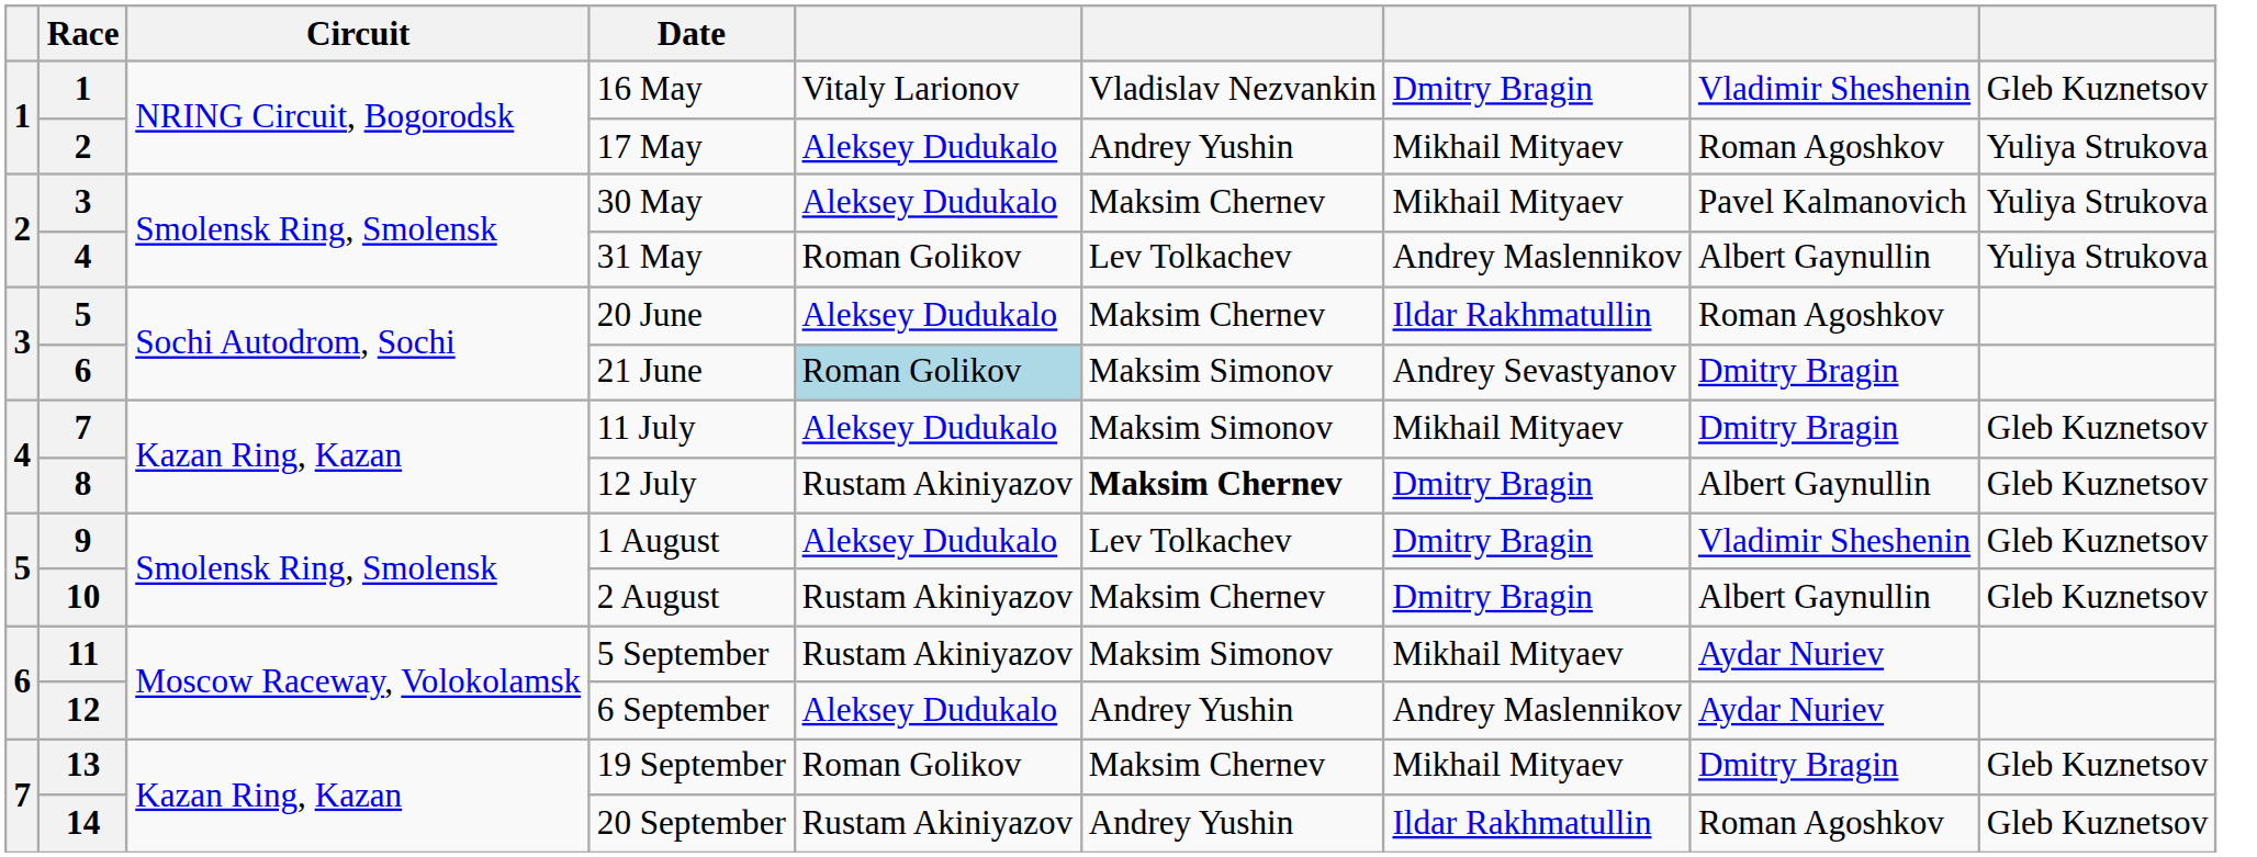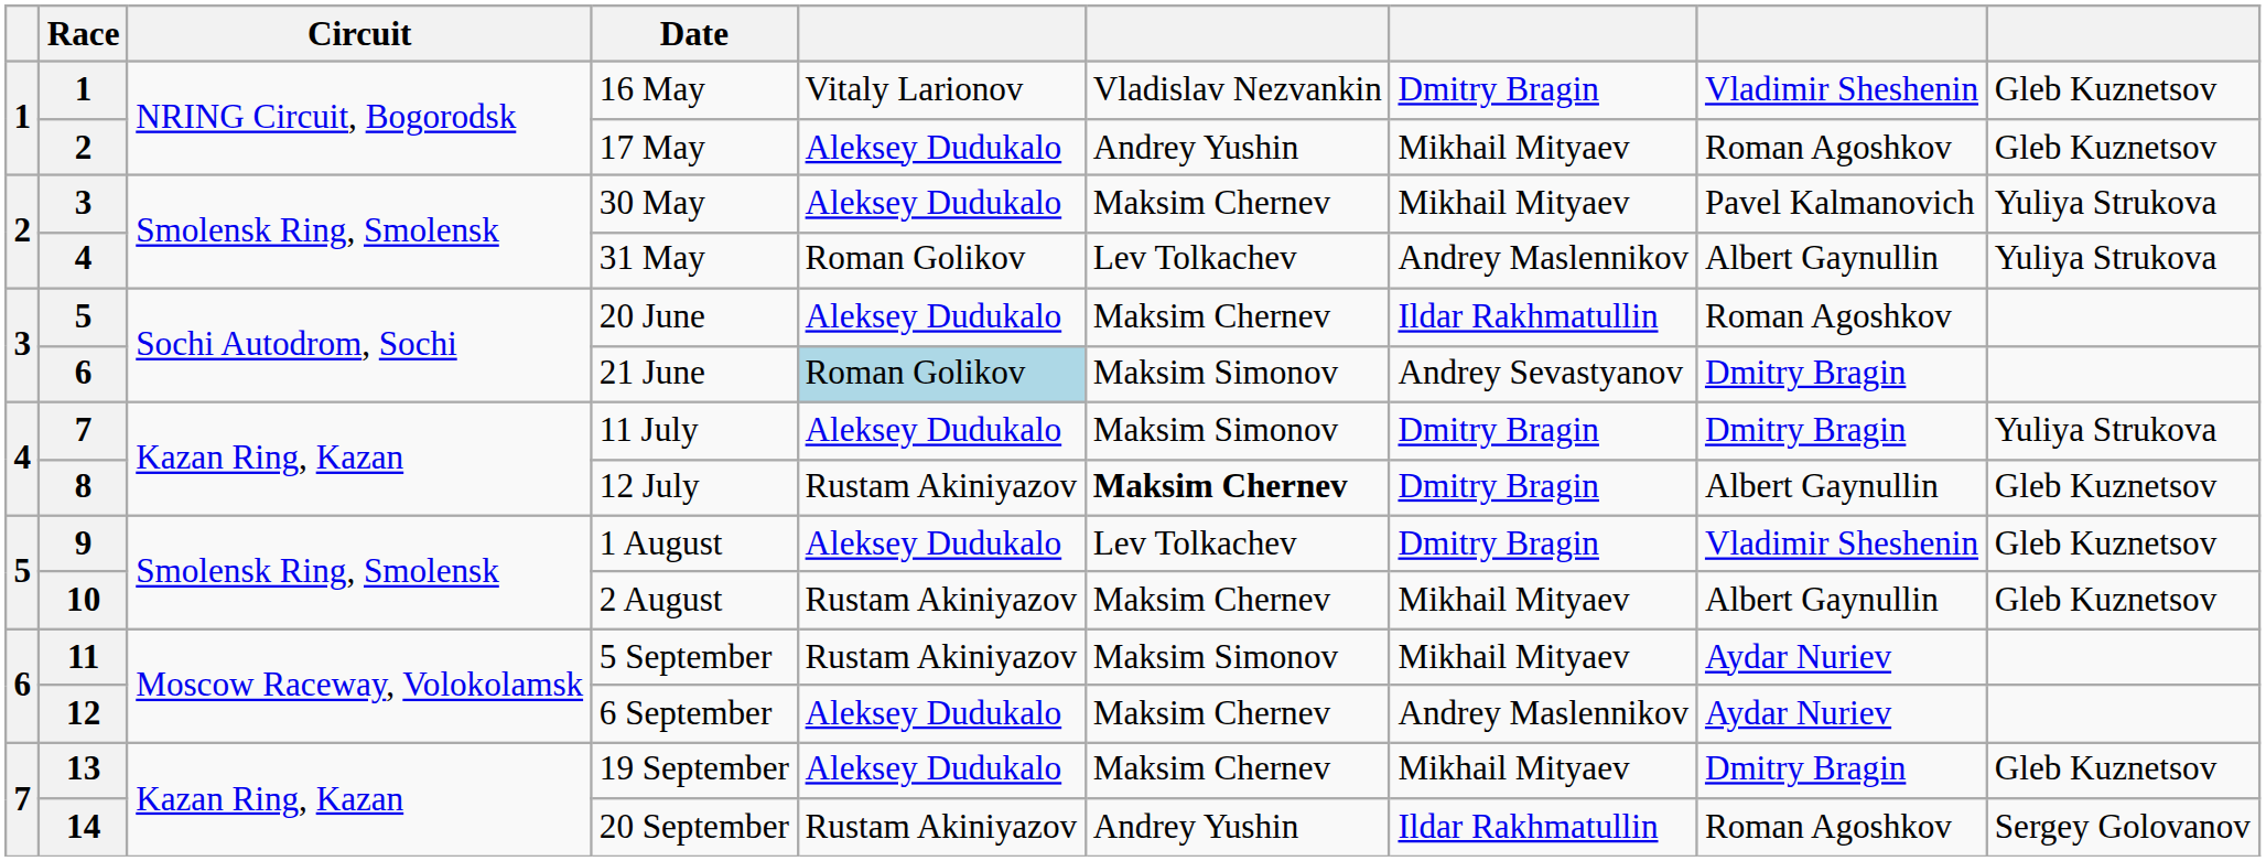 <table class="wikitable" style="font-size: 85%">
 <tr>
 <th></th>
 <th>Race</th>
 <th>Circuit</th>
 <th>Date</th>
 <th></th>
 <th></th>
 <th></th>
 <th></th>
 <th></th>
 </tr>
 <tr>
 <th rowspan=2>1</th>
 <th>1</th>
 <td rowspan=2><a href='#'>NRING Circuit</a>, <a href='#'>Bogorodsk</a></td>
 <td>16 May</td>
 <td>Vitaly Larionov</td>
 <td>Vladislav Nezvankin</td>
 <td><a href='#'>Dmitry Bragin</a></td>
 <td><a href='#'>Vladimir Sheshenin</a></td>
 <td>Gleb Kuznetsov</td>
 </tr>
 <tr>
 <th>2</th>
 <td>17 May</td>
 <td><a href='#'>Aleksey Dudukalo</a></td>
 <td>Andrey Yushin</td>
 <td>Mikhail Mityaev</td>
 <td>Roman Agoshkov</td>
-<td>Yuliya Strukova</td>
+<td>Gleb Kuznetsov</td>
 </tr>
 <tr>
 <th rowspan=2>2</th>
 <th>3</th>
 <td rowspan=2><a href='#'>Smolensk Ring</a>, <a href='#'>Smolensk</a></td>
 <td>30 May</td>
 <td><a href='#'>Aleksey Dudukalo</a></td>
 <td>Maksim Chernev</td>
 <td>Mikhail Mityaev</td>
 <td>Pavel Kalmanovich</td>
 <td>Yuliya Strukova</td>
 </tr>
 <tr>
 <th>4</th>
 <td>31 May</td>
 <td>Roman Golikov</td>
 <td>Lev Tolkachev</td>
 <td>Andrey Maslennikov</td>
 <td>Albert Gaynullin</td>
 <td>Yuliya Strukova</td>
 </tr>
 <tr>
 <th rowspan=2>3</th>
 <th>5</th>
 <td rowspan=2><a href='#'>Sochi Autodrom</a>, <a href='#'>Sochi</a></td>
 <td>20 June</td>
 <td><a href='#'>Aleksey Dudukalo</a></td>
 <td>Maksim Chernev</td>
 <td><a href='#'>Ildar Rakhmatullin</a></td>
 <td>Roman Agoshkov</td>
 <td></td>
 </tr>
 <tr>
 <th>6</th>
 <td>21 June</td>
 <td style="background: lightblue;">Roman Golikov</td>
 <td>Maksim Simonov</td>
 <td>Andrey Sevastyanov</td>
 <td><a href='#'>Dmitry Bragin</a></td>
 <td></td>
 </tr>
 <tr>
 <th rowspan=2>4</th>
 <th>7</th>
 <td rowspan=2><a href='#'>Kazan Ring</a>, <a href='#'>Kazan</a></td>
 <td>11 July</td>
 <td><a href='#'>Aleksey Dudukalo</a></td>
 <td>Maksim Simonov</td>
-<td>Mikhail Mityaev</td>
 <td><a href='#'>Dmitry Bragin</a></td>
-<td>Gleb Kuznetsov</td>
+<td><a href='#'>Dmitry Bragin</a></td>
+<td>Yuliya Strukova</td>
 </tr>
 <tr>
 <th>8</th>
 <td>12 July</td>
 <td>Rustam Akiniyazov</td>
 <td><strong>Maksim Chernev</strong></td>
 <td><a href='#'>Dmitry Bragin</a></td>
 <td>Albert Gaynullin</td>
 <td>Gleb Kuznetsov</td>
 </tr>
 <tr>
 <th rowspan=2>5</th>
 <th>9</th>
 <td rowspan=2><a href='#'>Smolensk Ring</a>, <a href='#'>Smolensk</a></td>
 <td>1 August</td>
 <td><a href='#'>Aleksey Dudukalo</a></td>
 <td>Lev Tolkachev</td>
 <td><a href='#'>Dmitry Bragin</a></td>
 <td><a href='#'>Vladimir Sheshenin</a></td>
 <td>Gleb Kuznetsov</td>
 </tr>
 <tr>
 <th>10</th>
 <td>2 August</td>
 <td>Rustam Akiniyazov</td>
 <td>Maksim Chernev</td>
-<td><a href='#'>Dmitry Bragin</a></td>
+<td>Mikhail Mityaev</td>
 <td>Albert Gaynullin</td>
 <td>Gleb Kuznetsov</td>
 </tr>
 <tr>
 <th rowspan=2>6</th>
 <th>11</th>
 <td rowspan=2><a href='#'>Moscow Raceway</a>, <a href='#'>Volokolamsk</a></td>
 <td>5 September</td>
 <td>Rustam Akiniyazov</td>
 <td>Maksim Simonov</td>
 <td>Mikhail Mityaev</td>
 <td><a href='#'>Aydar Nuriev</a></td>
 <td></td>
 </tr>
 <tr>
 <th>12</th>
 <td>6 September</td>
 <td><a href='#'>Aleksey Dudukalo</a></td>
-<td>Andrey Yushin</td>
+<td>Maksim Chernev</td>
 <td>Andrey Maslennikov</td>
 <td><a href='#'>Aydar Nuriev</a></td>
 <td></td>
 </tr>
 <tr>
 <th rowspan=2>7</th>
 <th>13</th>
 <td rowspan=2><a href='#'>Kazan Ring</a>, <a href='#'>Kazan</a></td>
 <td>19 September</td>
-<td>Roman Golikov</td>
+<td><a href='#'>Aleksey Dudukalo</a></td>
 <td>Maksim Chernev</td>
 <td>Mikhail Mityaev</td>
 <td><a href='#'>Dmitry Bragin</a></td>
 <td>Gleb Kuznetsov</td>
 </tr>
 <tr>
 <th>14</th>
 <td>20 September</td>
 <td>Rustam Akiniyazov</td>
 <td>Andrey Yushin</td>
 <td><a href='#'>Ildar Rakhmatullin</a></td>
 <td>Roman Agoshkov</td>
-<td>Gleb Kuznetsov</td>
+<td>Sergey Golovanov</td>
 </tr>
 </table>
